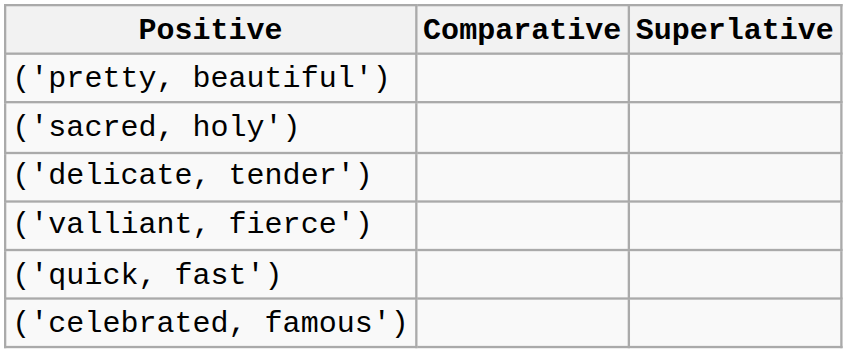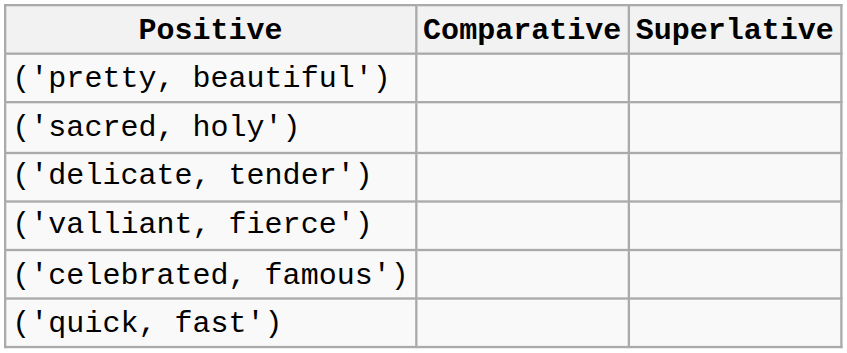 <table class="wikitable">
 <tr>
 <th>Positive</th>
 <th>Comparative</th>
 <th>Superlative</th>
 </tr>
 <tr>
 <td> ('pretty, beautiful')</td>
 <td></td>
 <td></td>
 </tr>
 <tr>
 <td> ('sacred, holy')</td>
 <td></td>
 <td></td>
 </tr>
 <tr>
 <td> ('delicate, tender')</td>
 <td></td>
 <td></td>
 </tr>
 <tr>
 <td> ('valliant, fierce')</td>
 <td></td>
 <td></td>
 </tr>
 <tr>
+<td> ('celebrated, famous')</td>
+<td></td>
+<td></td>
+</tr>
+<tr>
 <td> ('quick, fast')</td>
 <td></td>
 <td></td>
 </tr>
-<tr>
-<td> ('celebrated, famous')</td>
-<td></td>
-<td></td>
-</tr>
 </table>
